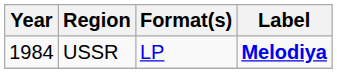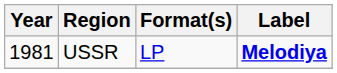 <table class="wikitable">
 <tr>
 <th align="center">Year</th>
 <th align="center">Region</th>
 <th align="center">Format(s)</th>
 <th align="center">Label</th>
 </tr>
 <tr>
-<td align="left">1984</td>
+<td align="left">1981</td>
 <td align="left">USSR</td>
 <td align="left"><a href='#'>LP</a></td>
 <td align="left"><strong><a href='#'>Melodiya</a></strong></td>
 </tr>
 <tr>
 </tr>
 </table>
